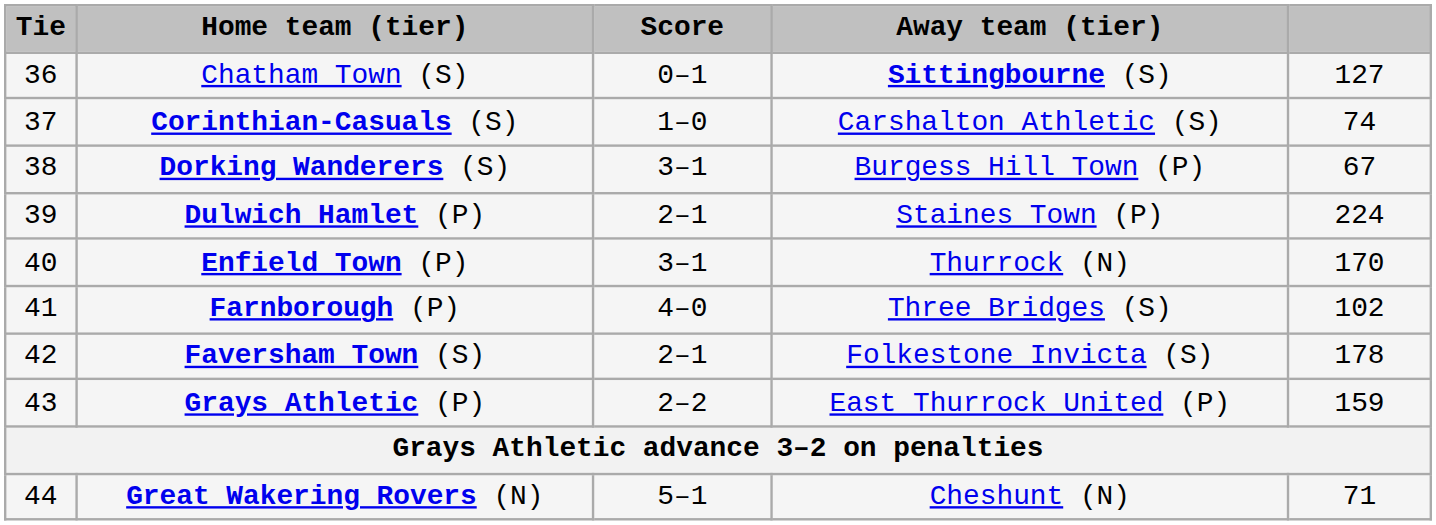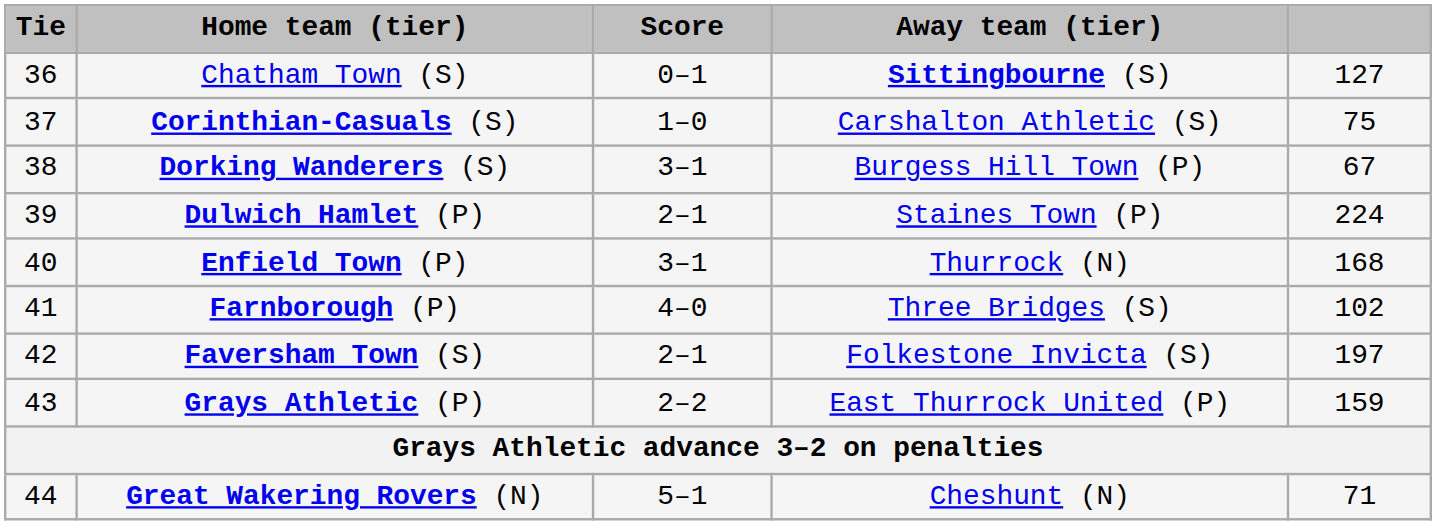 <table class="wikitable" style="width: 600px; background:WhiteSmoke; text-align:center; font-size:90%">
 <tr>
 <td scope="col" style="width:  5.00%; background:silver;"><strong>Tie</strong></td>
 <td scope="col" style="width: 36.25%; background:silver;"><strong>Home team (tier)</strong></td>
 <td scope="col" style="width: 12.50%; background:silver;"><strong>Score</strong></td>
 <td scope="col" style="width: 36.25%; background:silver;"><strong>Away team (tier)</strong></td>
 <td scope="col" style="width: 10.00%; background:silver;"><strong></strong></td>
 </tr>
 <tr>
 <td>36</td>
 <td><a href='#'>Chatham Town</a> (S)</td>
 <td>0–1</td>
 <td><strong><a href='#'>Sittingbourne</a></strong> (S)</td>
 <td>127</td>
 </tr>
 <tr>
 <td>37</td>
 <td><strong><a href='#'>Corinthian-Casuals</a></strong> (S)</td>
 <td>1–0</td>
 <td><a href='#'>Carshalton Athletic</a> (S)</td>
-<td>74</td>
+<td>75</td>
 </tr>
 <tr>
 <td>38</td>
 <td><strong><a href='#'>Dorking Wanderers</a></strong> (S)</td>
 <td>3–1</td>
 <td><a href='#'>Burgess Hill Town</a> (P)</td>
 <td>67</td>
 </tr>
 <tr>
 <td>39</td>
 <td><strong><a href='#'>Dulwich Hamlet</a></strong> (P)</td>
 <td>2–1</td>
 <td><a href='#'>Staines Town</a> (P)</td>
 <td>224</td>
 </tr>
 <tr>
 <td>40</td>
 <td><strong><a href='#'>Enfield Town</a></strong> (P)</td>
 <td>3–1</td>
 <td><a href='#'>Thurrock</a> (N)</td>
-<td>170</td>
+<td>168</td>
 </tr>
 <tr>
 <td>41</td>
 <td><strong><a href='#'>Farnborough</a></strong> (P)</td>
 <td>4–0</td>
 <td><a href='#'>Three Bridges</a> (S)</td>
 <td>102</td>
 </tr>
 <tr>
 <td>42</td>
 <td><strong><a href='#'>Faversham Town</a></strong> (S)</td>
 <td>2–1</td>
 <td><a href='#'>Folkestone Invicta</a> (S)</td>
-<td>178</td>
+<td>197</td>
 </tr>
 <tr>
 <td>43</td>
 <td><strong><a href='#'>Grays Athletic</a></strong> (P)</td>
 <td>2–2</td>
 <td><a href='#'>East Thurrock United</a> (P)</td>
 <td>159</td>
 </tr>
 <tr>
 <th colspan="5">Grays Athletic advance 3–2 on penalties</th>
 </tr>
 <tr>
 <td>44</td>
 <td><strong><a href='#'>Great Wakering Rovers</a></strong> (N)</td>
 <td>5–1</td>
 <td><a href='#'>Cheshunt</a> (N)</td>
 <td>71</td>
 </tr>
 </table>
